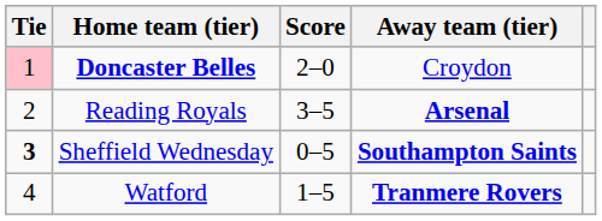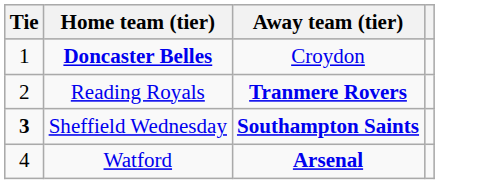 <table class="wikitable" style="text-align:center; font-size:85%">
 <tr>
 <th>Tie</th>
 <th>Home team (tier)</th>
-<th>Score</th>
 <th>Away team (tier)</th>
 <th></th>
 </tr>
 <tr>
-<td align="center" style="background: pink;">1</td>
+<td align="center">1</td>
 <td><strong><a href='#'>Doncaster Belles</a></strong></td>
-<td align="center">2–0</td>
 <td><a href='#'>Croydon</a></td>
 <td></td>
 </tr>
 <tr>
 <td align="center">2</td>
 <td><a href='#'>Reading Royals</a></td>
-<td align="center">3–5</td>
-<td><strong><a href='#'>Arsenal</a></strong></td>
+<td><strong><a href='#'>Tranmere Rovers</a></strong></td>
 <td></td>
 </tr>
 <tr>
 <td align="center"><strong>3</strong></td>
 <td><a href='#'>Sheffield Wednesday</a></td>
-<td align="center">0–5</td>
 <td><strong><a href='#'>Southampton Saints</a></strong></td>
 <td></td>
 </tr>
 <tr>
 <td align="center">4</td>
 <td><a href='#'>Watford</a></td>
-<td align="center">1–5</td>
-<td><strong><a href='#'>Tranmere Rovers</a></strong></td>
+<td><strong><a href='#'>Arsenal</a></strong></td>
 <td></td>
 </tr>
 </table>
